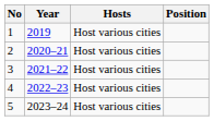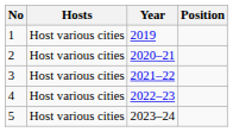 <table class="wikitable">
 <tr>
 <th>No</th>
+<th>Hosts</th>
 <th>Year</th>
-<th>Hosts</th>
 <th>Position</th>
 </tr>
 <tr>
 <td>1</td>
+<td>Host various cities</td>
 <td><a href='#'>2019</a></td>
-<td>Host various cities</td>
 <td></td>
 </tr>
 <tr>
 <td>2</td>
+<td>Host various cities</td>
 <td><a href='#'>2020–21</a></td>
-<td>Host various cities</td>
 <td></td>
 </tr>
 <tr>
 <td>3</td>
+<td>Host various cities</td>
 <td><a href='#'>2021–22</a></td>
-<td>Host various cities</td>
 <td></td>
 </tr>
 <tr>
 <td>4</td>
+<td>Host various cities</td>
 <td><a href='#'>2022–23</a></td>
-<td>Host various cities</td>
 <td></td>
 </tr>
 <tr>
 <td>5</td>
+<td>Host various cities</td>
 <td>2023–24</td>
-<td>Host various cities</td>
 <td></td>
 </tr>
 </table>
